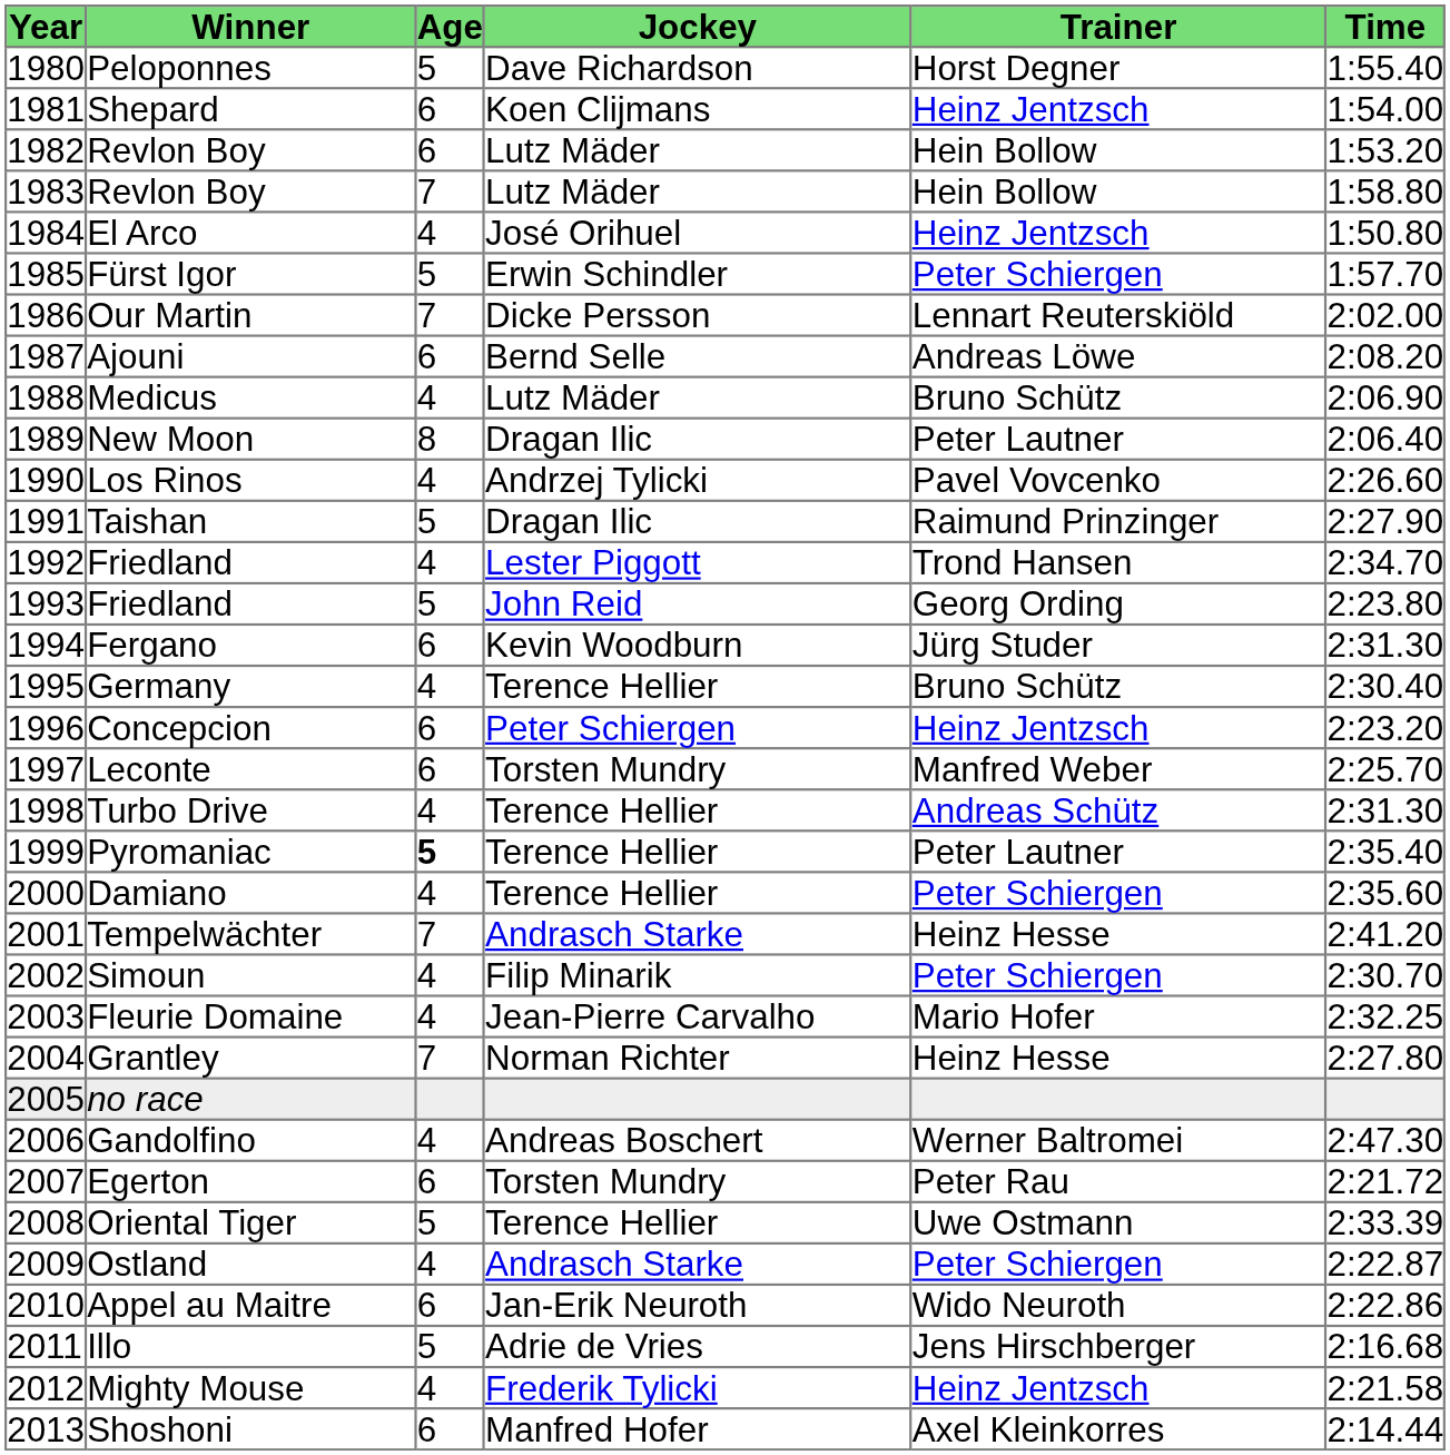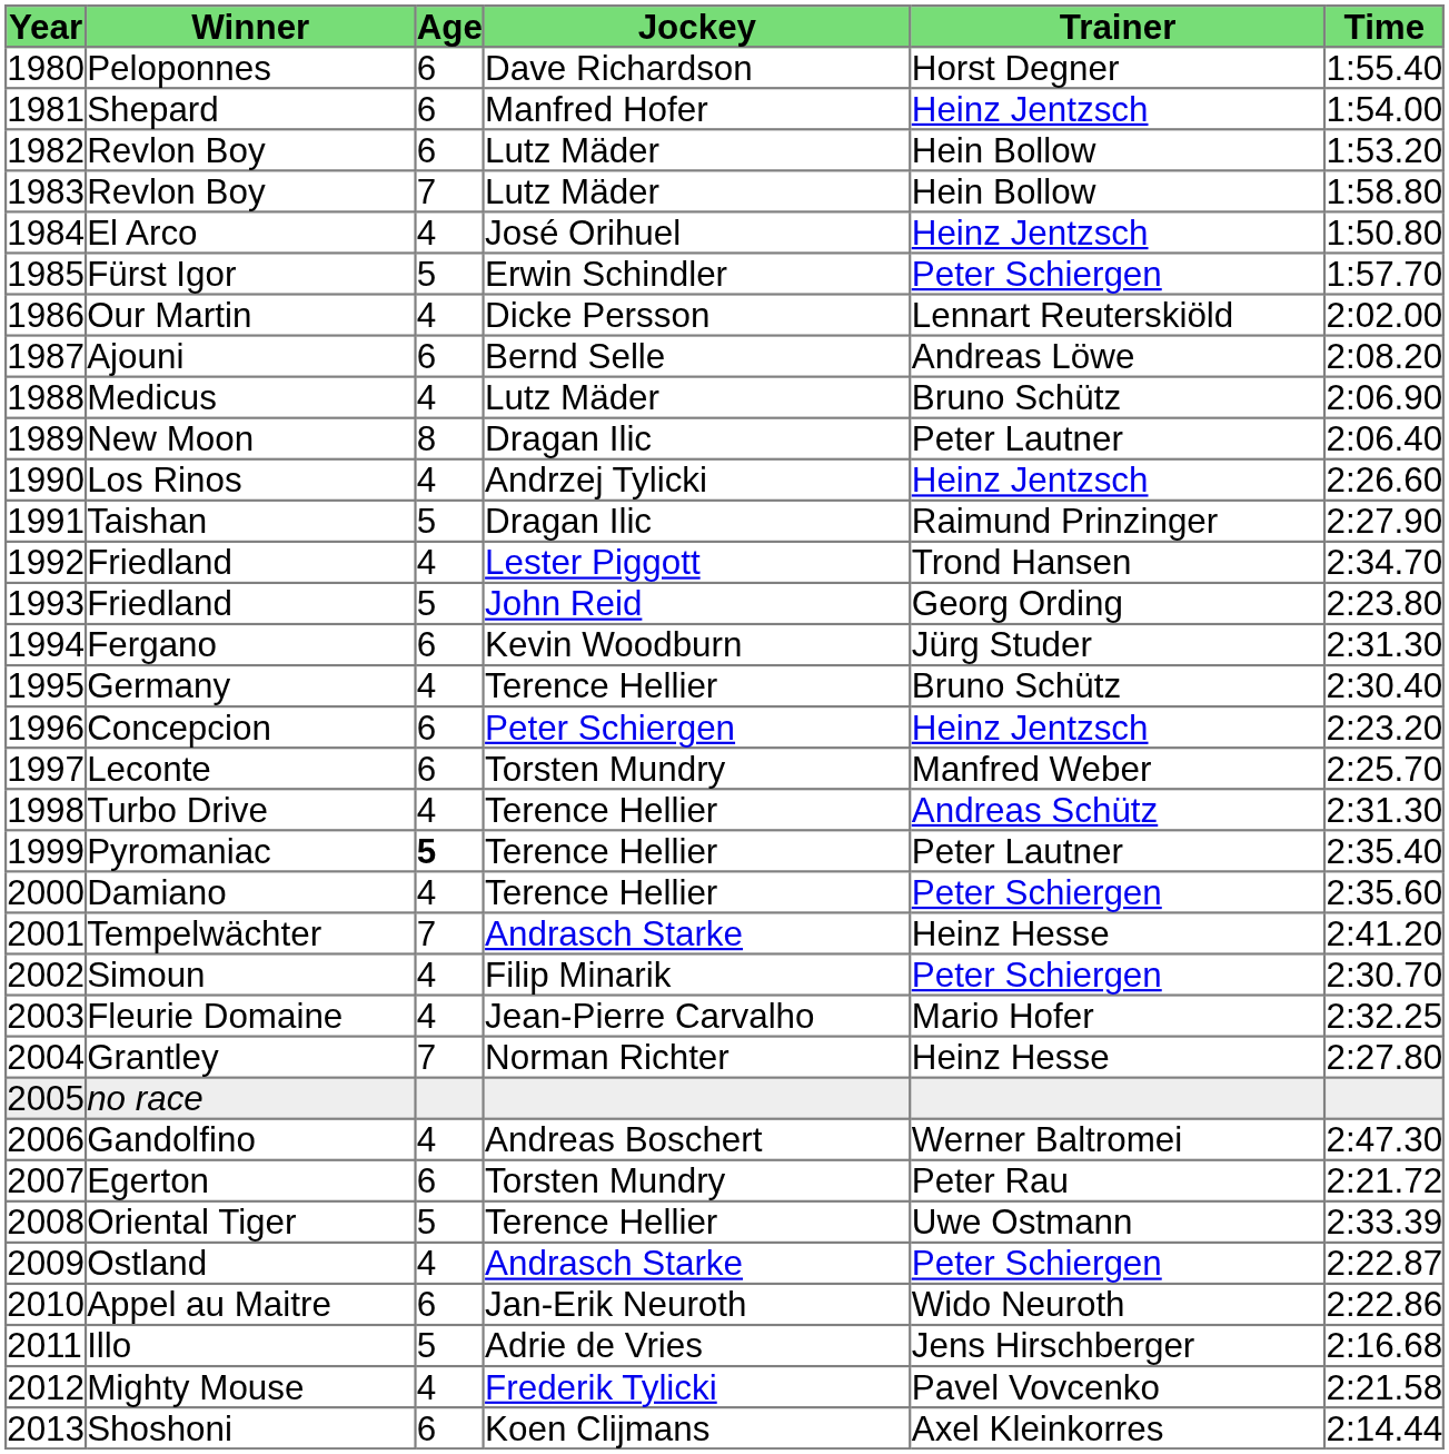 <table class = "sortable" | border="1" cellpadding="0" style="border-collapse: collapse; font-size:90%">
 <tr bgcolor="#77dd77" align="center">
 <th>Year</th>
 <th>Winner</th>
 <th>Age</th>
 <th>Jockey</th>
 <th>Trainer</th>
 <th>Time</th>
 </tr>
 <tr>
 <td>1980</td>
 <td width=135px>Peloponnes</td>
-<td>5</td>
+<td>6</td>
 <td width=175px>Dave Richardson</td>
 <td width=170px>Horst Degner</td>
 <td>1:55.40</td>
 </tr>
 <tr>
 <td>1981</td>
 <td>Shepard</td>
 <td>6</td>
-<td>Koen Clijmans</td>
+<td>Manfred Hofer</td>
 <td><a href='#'>Heinz Jentzsch</a></td>
 <td>1:54.00</td>
 </tr>
 <tr>
 <td>1982</td>
 <td>Revlon Boy</td>
 <td>6</td>
 <td>Lutz Mäder</td>
 <td>Hein Bollow</td>
 <td>1:53.20</td>
 </tr>
 <tr>
 <td>1983</td>
 <td>Revlon Boy</td>
 <td>7</td>
 <td>Lutz Mäder</td>
 <td>Hein Bollow</td>
 <td>1:58.80</td>
 </tr>
 <tr>
 <td>1984</td>
 <td>El Arco</td>
 <td>4</td>
 <td>José Orihuel</td>
 <td><a href='#'>Heinz Jentzsch</a></td>
 <td>1:50.80</td>
 </tr>
 <tr>
 <td>1985</td>
 <td>Fürst Igor</td>
 <td>5</td>
 <td>Erwin Schindler</td>
 <td><a href='#'>Peter Schiergen</a></td>
 <td>1:57.70</td>
 </tr>
 <tr>
 <td>1986</td>
 <td>Our Martin</td>
-<td>7</td>
+<td>4</td>
 <td>Dicke Persson</td>
 <td>Lennart Reuterskiöld</td>
 <td>2:02.00</td>
 </tr>
 <tr>
 <td>1987</td>
 <td>Ajouni</td>
 <td>6</td>
 <td>Bernd Selle</td>
 <td>Andreas Löwe</td>
 <td>2:08.20</td>
 </tr>
 <tr>
 <td>1988</td>
 <td>Medicus</td>
 <td>4</td>
 <td>Lutz Mäder</td>
 <td>Bruno Schütz</td>
 <td>2:06.90</td>
 </tr>
 <tr>
 <td>1989</td>
 <td>New Moon</td>
 <td>8</td>
 <td>Dragan Ilic</td>
 <td>Peter Lautner</td>
 <td>2:06.40</td>
 </tr>
 <tr>
 <td>1990</td>
 <td>Los Rinos</td>
 <td>4</td>
 <td>Andrzej Tylicki</td>
-<td>Pavel Vovcenko</td>
+<td><a href='#'>Heinz Jentzsch</a></td>
 <td>2:26.60</td>
 </tr>
 <tr>
 <td>1991</td>
 <td>Taishan</td>
 <td>5</td>
 <td>Dragan Ilic</td>
 <td>Raimund Prinzinger</td>
 <td>2:27.90</td>
 </tr>
 <tr>
 <td>1992</td>
 <td>Friedland</td>
 <td>4</td>
 <td><a href='#'>Lester Piggott</a></td>
 <td>Trond Hansen</td>
 <td>2:34.70</td>
 </tr>
 <tr>
 <td>1993</td>
 <td>Friedland</td>
 <td>5</td>
 <td><a href='#'>John Reid</a></td>
 <td>Georg Ording</td>
 <td>2:23.80</td>
 </tr>
 <tr>
 <td>1994</td>
 <td>Fergano</td>
 <td>6</td>
 <td>Kevin Woodburn</td>
 <td>Jürg Studer</td>
 <td>2:31.30</td>
 </tr>
 <tr>
 <td>1995</td>
 <td>Germany</td>
 <td>4</td>
 <td>Terence Hellier</td>
 <td>Bruno Schütz</td>
 <td>2:30.40</td>
 </tr>
 <tr>
 <td>1996</td>
 <td>Concepcion</td>
 <td>6</td>
 <td><a href='#'>Peter Schiergen</a></td>
 <td><a href='#'>Heinz Jentzsch</a></td>
 <td>2:23.20</td>
 </tr>
 <tr>
 <td>1997</td>
 <td>Leconte</td>
 <td>6</td>
 <td>Torsten Mundry</td>
 <td>Manfred Weber</td>
 <td>2:25.70</td>
 </tr>
 <tr>
 <td>1998</td>
 <td>Turbo Drive</td>
 <td>4</td>
 <td>Terence Hellier</td>
 <td><a href='#'>Andreas Schütz</a></td>
 <td>2:31.30</td>
 </tr>
 <tr>
 <td>1999</td>
 <td>Pyromaniac</td>
 <td><strong>5</strong></td>
 <td>Terence Hellier</td>
 <td>Peter Lautner</td>
 <td>2:35.40</td>
 </tr>
 <tr>
 <td>2000</td>
 <td>Damiano</td>
 <td>4</td>
 <td>Terence Hellier</td>
 <td><a href='#'>Peter Schiergen</a></td>
 <td>2:35.60</td>
 </tr>
 <tr>
 <td>2001</td>
 <td>Tempelwächter</td>
 <td>7</td>
 <td><a href='#'>Andrasch Starke</a></td>
 <td>Heinz Hesse</td>
 <td>2:41.20</td>
 </tr>
 <tr>
 <td>2002</td>
 <td>Simoun</td>
 <td>4</td>
 <td>Filip Minarik</td>
 <td><a href='#'>Peter Schiergen</a></td>
 <td>2:30.70</td>
 </tr>
 <tr>
 <td>2003</td>
 <td>Fleurie Domaine</td>
 <td>4</td>
 <td>Jean-Pierre Carvalho</td>
 <td>Mario Hofer</td>
 <td>2:32.25</td>
 </tr>
 <tr>
 <td>2004</td>
 <td>Grantley</td>
 <td>7</td>
 <td>Norman Richter</td>
 <td>Heinz Hesse</td>
 <td>2:27.80</td>
 </tr>
 <tr bgcolor="#eeeeee">
 <td>2005</td>
 <td><em>no race</em></td>
 <td></td>
 <td></td>
 <td></td>
 <td></td>
 </tr>
 <tr>
 <td>2006</td>
 <td>Gandolfino </td>
 <td>4</td>
 <td>Andreas Boschert</td>
 <td>Werner Baltromei</td>
 <td>2:47.30</td>
 </tr>
 <tr>
 <td>2007</td>
 <td>Egerton</td>
 <td>6</td>
 <td>Torsten Mundry</td>
 <td>Peter Rau</td>
 <td>2:21.72</td>
 </tr>
 <tr>
 <td>2008</td>
 <td>Oriental Tiger</td>
 <td>5</td>
 <td>Terence Hellier</td>
 <td>Uwe Ostmann</td>
 <td>2:33.39</td>
 </tr>
 <tr>
 <td>2009</td>
 <td>Ostland</td>
 <td>4</td>
 <td><a href='#'>Andrasch Starke</a></td>
 <td><a href='#'>Peter Schiergen</a></td>
 <td>2:22.87</td>
 </tr>
 <tr>
 <td>2010</td>
 <td>Appel au Maitre</td>
 <td>6</td>
 <td>Jan-Erik Neuroth</td>
 <td>Wido Neuroth</td>
 <td>2:22.86</td>
 </tr>
 <tr>
 <td>2011</td>
 <td>Illo</td>
 <td>5</td>
 <td>Adrie de Vries</td>
 <td>Jens Hirschberger</td>
 <td>2:16.68</td>
 </tr>
 <tr>
 <td>2012</td>
 <td>Mighty Mouse</td>
 <td>4</td>
 <td><a href='#'>Frederik Tylicki</a></td>
-<td><a href='#'>Heinz Jentzsch</a></td>
+<td>Pavel Vovcenko</td>
 <td>2:21.58</td>
 </tr>
 <tr>
 <td>2013</td>
 <td>Shoshoni</td>
 <td>6</td>
-<td>Manfred Hofer</td>
+<td>Koen Clijmans</td>
 <td>Axel Kleinkorres</td>
 <td>2:14.44</td>
 </tr>
 </table>
